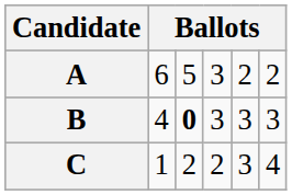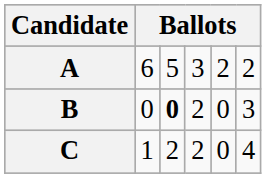 <table class="wikitable">
 <tr>
 <th>Candidate</th>
 <th colspan=5>Ballots</th>
 </tr>
 <tr>
 <th>A</th>
 <td>6</td>
 <td>5</td>
 <td>3</td>
 <td>2</td>
 <td>2</td>
 </tr>
 <tr>
 <th>B</th>
-<td>4</td>
+<td>0</td>
 <td><strong>0</strong></td>
-<td>3</td>
-<td>3</td>
+<td>2</td>
+<td>0</td>
 <td>3</td>
 </tr>
 <tr>
 <th>C</th>
 <td>1</td>
 <td>2</td>
 <td>2</td>
-<td>3</td>
+<td>0</td>
 <td>4</td>
 </tr>
 </table>
